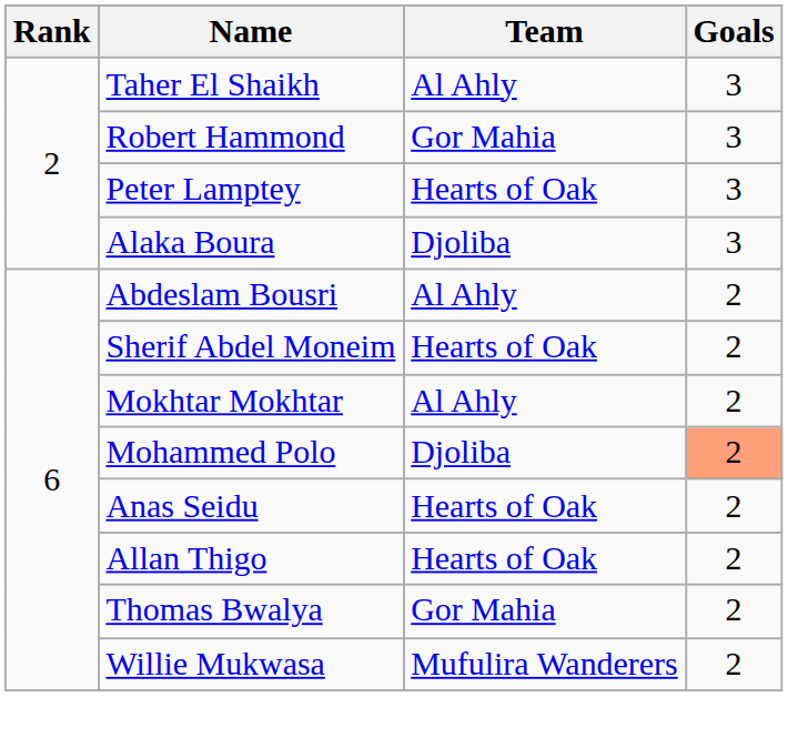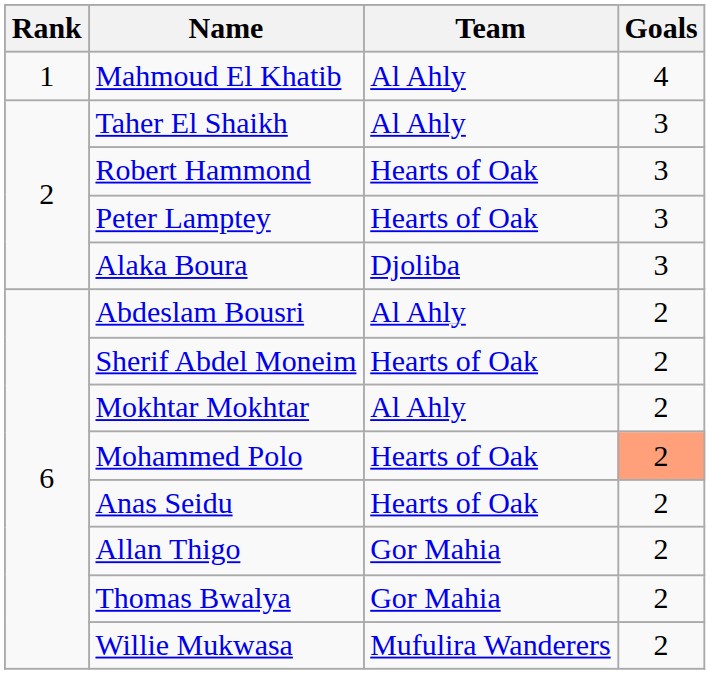 <table class="wikitable" style="text-align:center">
 <tr>
 <th>Rank</th>
 <th>Name</th>
 <th>Team</th>
 <th>Goals</th>
+</tr>
+<tr>
+<td rowspan=1>1</td>
+<td align="left"> <a href='#'>Mahmoud El Khatib</a></td>
+<td align="left"> <a href='#'>Al Ahly</a></td>
+<td>4</td>
 </tr>
 <tr>
 <td rowspan=4>2</td>
 <td align="left"> <a href='#'>Taher El Shaikh</a></td>
 <td align="left"> <a href='#'>Al Ahly</a></td>
 <td>3</td>
 </tr>
 <tr>
 <td align="left"> <a href='#'>Robert Hammond</a></td>
-<td align="left"> <a href='#'>Gor Mahia</a></td>
+<td align="left"> <a href='#'>Hearts of Oak</a></td>
 <td>3</td>
 </tr>
 <tr>
 <td align="left"> <a href='#'>Peter Lamptey</a></td>
 <td align="left"> <a href='#'>Hearts of Oak</a></td>
 <td>3</td>
 </tr>
 <tr>
 <td align="left"> <a href='#'>Alaka Boura</a></td>
 <td align="left"> <a href='#'>Djoliba</a></td>
 <td>3</td>
 </tr>
 <tr>
 <td rowspan=8>6</td>
 <td align="left"> <a href='#'>Abdeslam Bousri</a></td>
 <td align="left"> <a href='#'>Al Ahly</a></td>
 <td>2</td>
 </tr>
 <tr>
 <td align="left"> <a href='#'>Sherif Abdel Moneim</a></td>
 <td align="left"> <a href='#'>Hearts of Oak</a></td>
 <td>2</td>
 </tr>
 <tr>
 <td align="left"> <a href='#'>Mokhtar Mokhtar</a></td>
 <td align="left"> <a href='#'>Al Ahly</a></td>
 <td>2</td>
 </tr>
 <tr>
 <td align="left"> <a href='#'>Mohammed Polo</a></td>
-<td align="left"> <a href='#'>Djoliba</a></td>
+<td align="left"> <a href='#'>Hearts of Oak</a></td>
 <td style="background: lightsalmon;">2</td>
 </tr>
 <tr>
 <td align="left"> <a href='#'>Anas Seidu</a></td>
 <td align="left"> <a href='#'>Hearts of Oak</a></td>
 <td>2</td>
 </tr>
 <tr>
 <td align="left"> <a href='#'>Allan Thigo</a></td>
-<td align="left"> <a href='#'>Hearts of Oak</a></td>
+<td align="left"> <a href='#'>Gor Mahia</a></td>
 <td>2</td>
 </tr>
 <tr>
 <td align="left"> <a href='#'>Thomas Bwalya</a></td>
 <td align="left"> <a href='#'>Gor Mahia</a></td>
 <td>2</td>
 </tr>
 <tr>
 <td align="left"> <a href='#'>Willie Mukwasa</a></td>
 <td align="left"> <a href='#'>Mufulira Wanderers</a></td>
 <td>2</td>
 </tr>
 </table>
